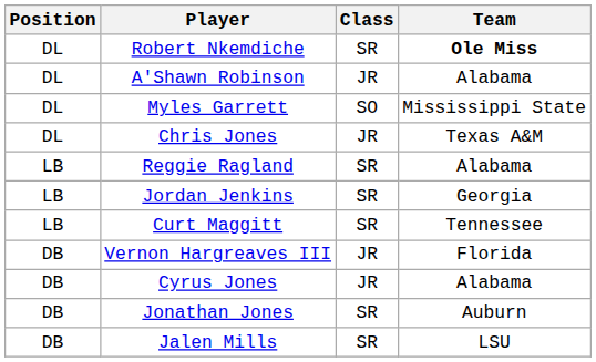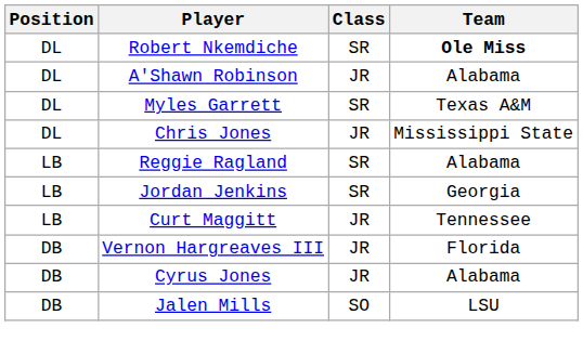 <table class="wikitable sortable">
 <tr>
 <th>Position</th>
 <th>Player</th>
 <th>Class</th>
 <th>Team</th>
 </tr>
 <tr style="text-align:center;">
 <td style="background:white">DL</td>
 <td style="background:white"><a href='#'>Robert Nkemdiche</a></td>
 <td style="background:white">SR</td>
 <td style="background:white"><strong>Ole Miss</strong></td>
 </tr>
 <tr style="text-align:center;">
 <td style="background:white">DL</td>
 <td style="background:white"><a href='#'>A'Shawn Robinson</a></td>
 <td style="background:white">JR</td>
 <td style="background:white">Alabama</td>
 </tr>
 <tr style="text-align:center;">
 <td style="background:white">DL</td>
 <td style="background:white"><a href='#'>Myles Garrett</a></td>
-<td style="background:white">SO</td>
-<td style="background:white">Mississippi State</td>
+<td style="background:white">SR</td>
+<td style="background:white">Texas A&M</td>
 </tr>
 <tr style="text-align:center;">
 <td style="background:white">DL</td>
 <td style="background:white"><a href='#'>Chris Jones</a></td>
 <td style="background:white">JR</td>
-<td style="background:white">Texas A&M</td>
+<td style="background:white">Mississippi State</td>
 </tr>
 <tr style="text-align:center;">
 <td style="background:white">LB</td>
 <td style="background:white"><a href='#'>Reggie Ragland</a></td>
 <td style="background:white">SR</td>
 <td style="background:white">Alabama</td>
 </tr>
 <tr style="text-align:center;">
 <td style="background:white">LB</td>
 <td style="background:white"><a href='#'>Jordan Jenkins</a></td>
 <td style="background:white">SR</td>
 <td style="background:white">Georgia</td>
 </tr>
 <tr style="text-align:center;">
 <td style="background:white">LB</td>
 <td style="background:white"><a href='#'>Curt Maggitt</a></td>
-<td style="background:white">SR</td>
+<td style="background:white">JR</td>
 <td style="background:white">Tennessee</td>
 </tr>
 <tr style="text-align:center;">
 <td style="background:white">DB</td>
 <td style="background:white"><a href='#'>Vernon Hargreaves III</a></td>
 <td style="background:white">JR</td>
 <td style="background:white">Florida</td>
 </tr>
 <tr style="text-align:center;">
 <td style="background:white">DB</td>
 <td style="background:white"><a href='#'>Cyrus Jones</a></td>
 <td style="background:white">JR</td>
 <td style="background:white">Alabama</td>
 </tr>
 <tr style="text-align:center;">
 <td style="background:white">DB</td>
-<td style="background:white"><a href='#'>Jonathan Jones</a></td>
-<td style="background:white">SR</td>
-<td style="background:white">Auburn</td>
-</tr>
-<tr style="text-align:center;">
-<td style="background:white">DB</td>
 <td style="background:white"><a href='#'>Jalen Mills</a></td>
-<td style="background:white">SR</td>
+<td style="background:white">SO</td>
 <td style="background:white">LSU</td>
 </tr>
 </table>
